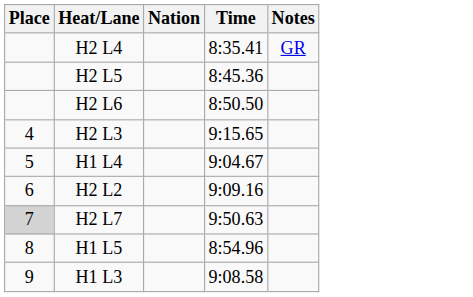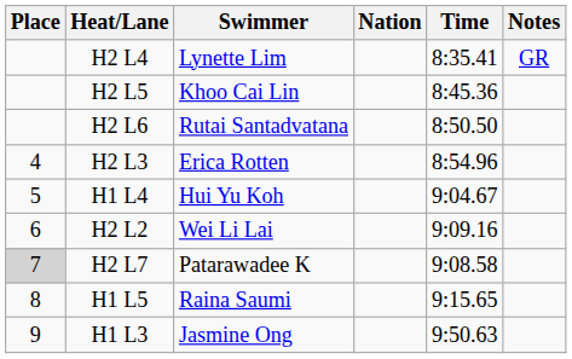 <table class="wikitable sortable" style="text-align:center">
 <tr>
 <th>Place</th>
 <th>Heat/Lane</th>
+<th>Swimmer</th>
 <th>Nation</th>
 <th>Time</th>
 <th>Notes</th>
 </tr>
 <tr>
 <td></td>
 <td>H2 L4</td>
+<td align=left><a href='#'>Lynette Lim</a></td>
 <td align=left></td>
 <td>8:35.41</td>
 <td><a href='#'>GR</a></td>
 </tr>
 <tr>
 <td></td>
 <td>H2 L5</td>
+<td align=left><a href='#'>Khoo Cai Lin</a></td>
 <td align=left></td>
 <td>8:45.36</td>
 <td></td>
 </tr>
 <tr>
 <td></td>
 <td>H2 L6</td>
+<td align=left><a href='#'>Rutai Santadvatana</a></td>
 <td align=left></td>
 <td>8:50.50</td>
 <td></td>
 </tr>
 <tr>
 <td>4</td>
 <td>H2 L3</td>
+<td align=left><a href='#'>Erica Rotten</a></td>
 <td align=left></td>
-<td>9:15.65</td>
+<td>8:54.96</td>
 <td></td>
 </tr>
 <tr>
 <td>5</td>
 <td>H1 L4</td>
+<td align=left><a href='#'>Hui Yu Koh</a></td>
 <td align=left></td>
 <td>9:04.67</td>
 <td></td>
 </tr>
 <tr>
 <td>6</td>
 <td>H2 L2</td>
+<td align=left><a href='#'>Wei Li Lai</a></td>
 <td align=left></td>
 <td>9:09.16</td>
 <td></td>
 </tr>
 <tr>
 <td style="background: lightgrey;">7</td>
 <td>H2 L7</td>
+<td align=left>Patarawadee K</td>
 <td align=left></td>
-<td>9:50.63</td>
+<td>9:08.58</td>
 <td></td>
 </tr>
 <tr>
 <td>8</td>
 <td>H1 L5</td>
+<td align=left><a href='#'>Raina Saumi</a></td>
 <td align=left></td>
-<td>8:54.96</td>
+<td>9:15.65</td>
 <td></td>
 </tr>
 <tr>
 <td>9</td>
 <td>H1 L3</td>
+<td align=left><a href='#'>Jasmine Ong</a></td>
 <td align=left></td>
-<td>9:08.58</td>
+<td>9:50.63</td>
 <td></td>
 </tr>
 </table>
